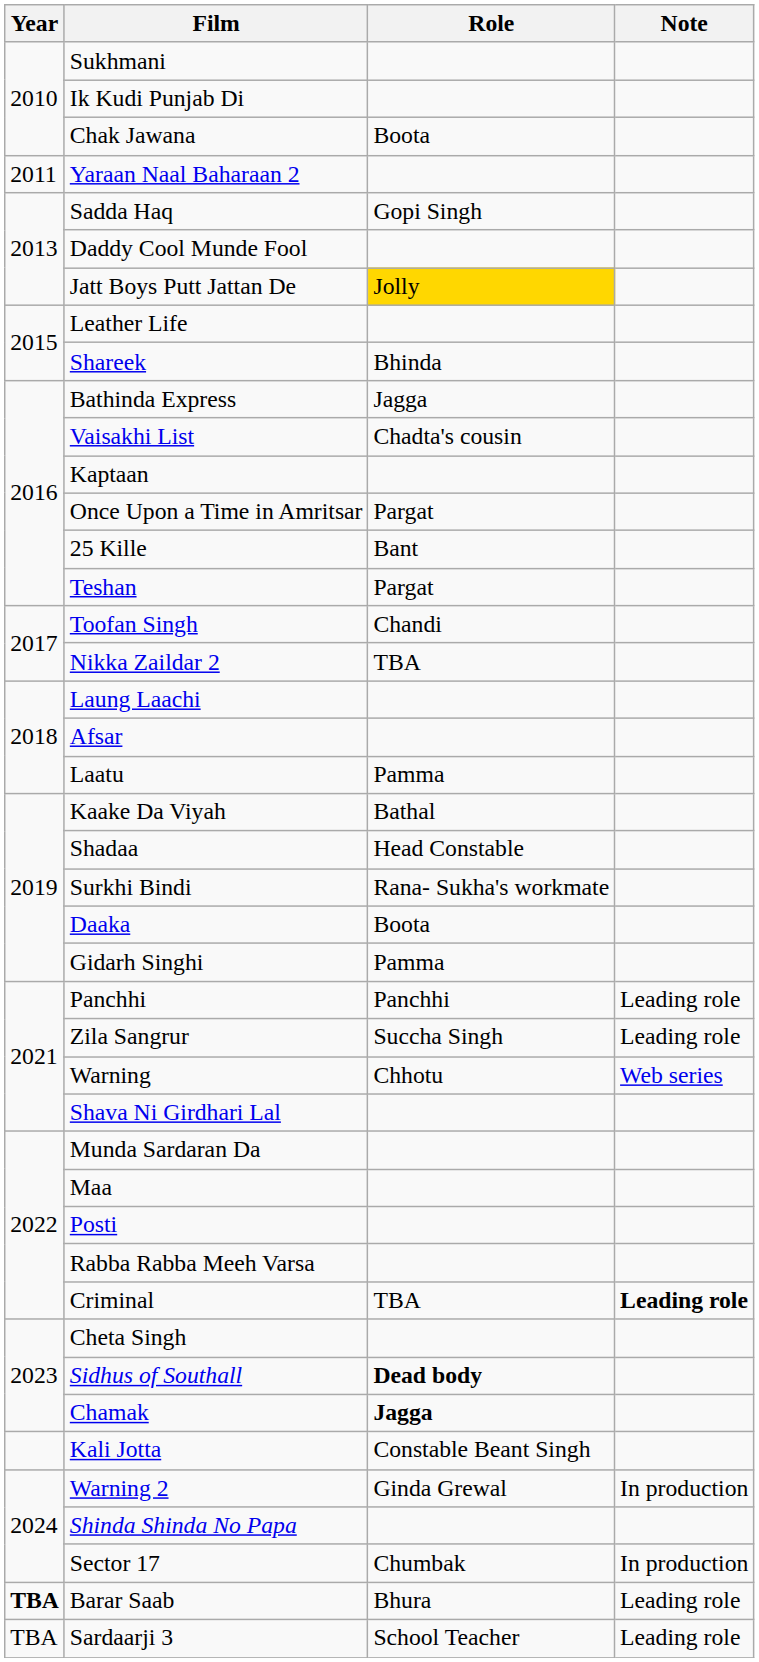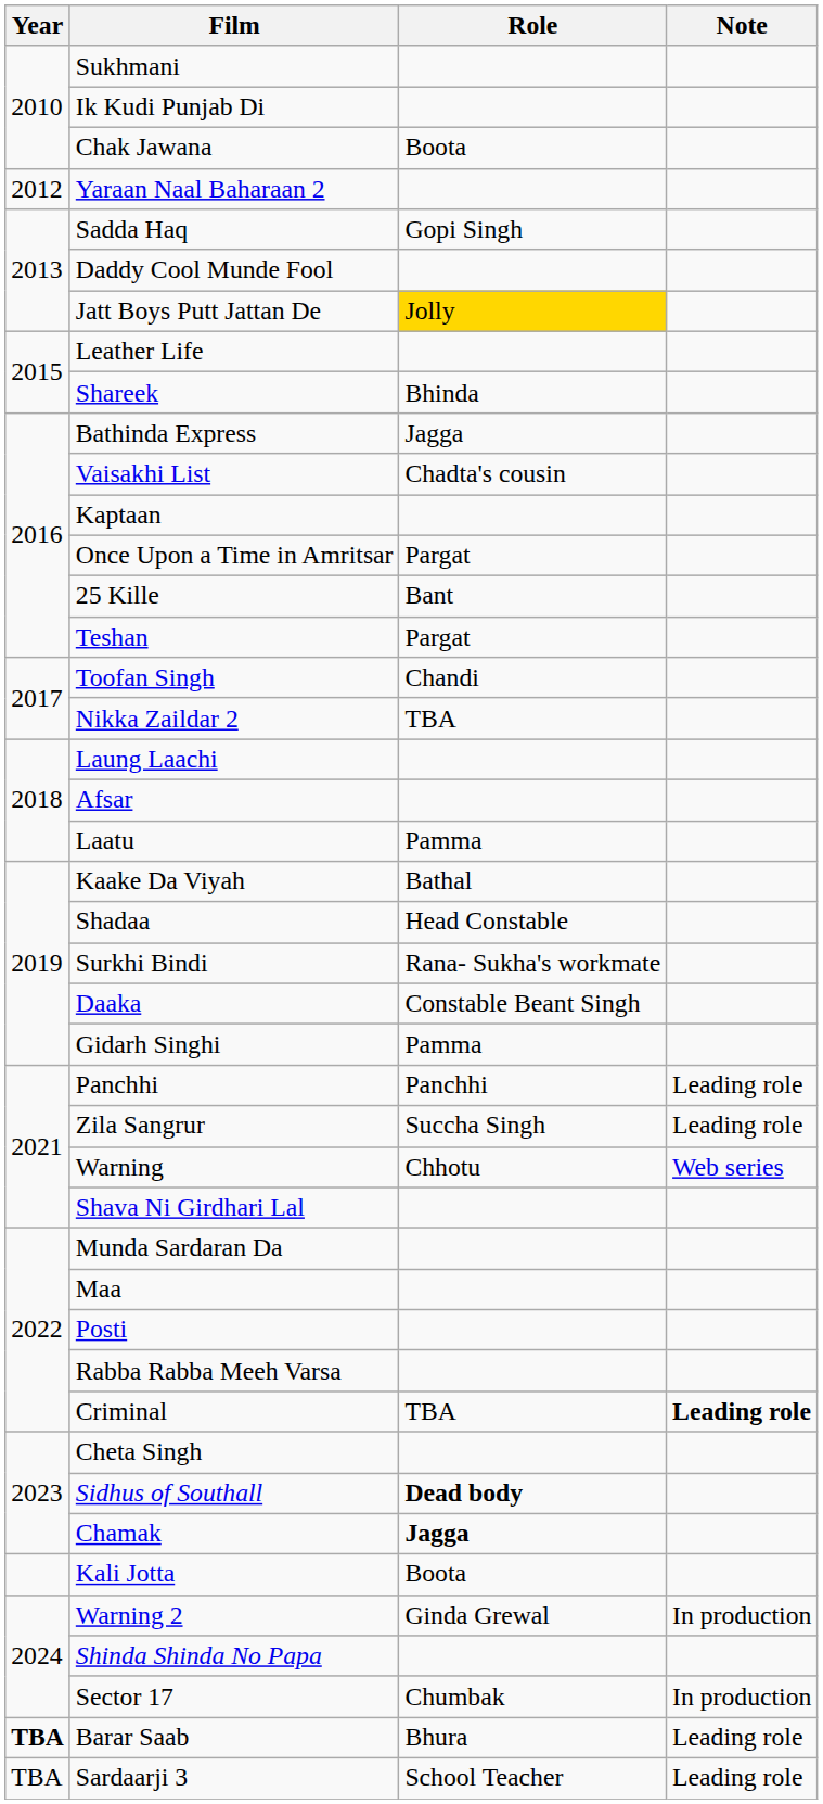 <table class="wikitable sortable">
 <tr>
 <th>Year</th>
 <th>Film</th>
 <th>Role</th>
 <th>Note</th>
 </tr>
 <tr>
 <td rowspan="3">2010</td>
 <td>Sukhmani</td>
 <td></td>
 <td></td>
 </tr>
 <tr>
 <td>Ik Kudi Punjab Di</td>
 <td></td>
 <td></td>
 </tr>
 <tr>
 <td>Chak Jawana</td>
 <td>Boota</td>
 <td></td>
 </tr>
 <tr>
-<td>2011</td>
+<td>2012</td>
 <td><a href='#'>Yaraan Naal Baharaan 2</a></td>
 <td></td>
 <td></td>
 </tr>
 <tr>
 <td rowspan="3">2013</td>
 <td>Sadda Haq</td>
 <td>Gopi Singh</td>
 <td></td>
 </tr>
 <tr>
 <td>Daddy Cool Munde Fool</td>
 <td></td>
 <td></td>
 </tr>
 <tr>
 <td>Jatt Boys Putt Jattan De</td>
 <td style="background: gold;">Jolly</td>
 <td></td>
 </tr>
 <tr>
 <td rowspan="2">2015</td>
 <td>Leather Life</td>
 <td></td>
 <td></td>
 </tr>
 <tr>
 <td><a href='#'>Shareek</a></td>
 <td>Bhinda</td>
 <td></td>
 </tr>
 <tr>
 <td rowspan="6">2016</td>
 <td>Bathinda Express</td>
 <td>Jagga</td>
 <td></td>
 </tr>
 <tr>
 <td><a href='#'>Vaisakhi List</a></td>
 <td>Chadta's cousin</td>
 <td></td>
 </tr>
 <tr>
 <td>Kaptaan</td>
 <td></td>
 <td></td>
 </tr>
 <tr>
 <td>Once Upon a Time in Amritsar</td>
 <td>Pargat</td>
 <td></td>
 </tr>
 <tr>
 <td>25 Kille</td>
 <td>Bant</td>
 <td></td>
 </tr>
 <tr>
 <td><a href='#'>Teshan</a></td>
 <td>Pargat</td>
 <td></td>
 </tr>
 <tr>
 <td rowspan="2">2017</td>
 <td><a href='#'>Toofan Singh</a></td>
 <td>Chandi</td>
 <td></td>
 </tr>
 <tr>
 <td><a href='#'>Nikka Zaildar 2</a></td>
 <td>TBA</td>
 <td></td>
 </tr>
 <tr>
 <td rowspan="3">2018</td>
 <td><a href='#'>Laung Laachi</a></td>
 <td></td>
 <td></td>
 </tr>
 <tr>
 <td><a href='#'>Afsar</a></td>
 <td></td>
 <td></td>
 </tr>
 <tr>
 <td>Laatu</td>
 <td>Pamma</td>
 <td></td>
 </tr>
 <tr>
 <td rowspan="5">2019</td>
 <td>Kaake Da Viyah</td>
 <td>Bathal</td>
 <td></td>
 </tr>
 <tr>
 <td>Shadaa</td>
 <td>Head Constable</td>
 <td></td>
 </tr>
 <tr>
 <td>Surkhi Bindi</td>
 <td>Rana- Sukha's workmate</td>
 <td></td>
 </tr>
 <tr>
 <td><a href='#'>Daaka</a></td>
-<td>Boota</td>
+<td>Constable Beant Singh</td>
 <td></td>
 </tr>
 <tr>
 <td>Gidarh Singhi</td>
 <td>Pamma</td>
 <td></td>
 </tr>
 <tr>
 <td rowspan="4">2021</td>
 <td>Panchhi</td>
 <td>Panchhi</td>
 <td>Leading role</td>
 </tr>
 <tr>
 <td>Zila Sangrur</td>
 <td>Succha Singh</td>
 <td>Leading role</td>
 </tr>
 <tr>
 <td>Warning</td>
 <td>Chhotu</td>
 <td><a href='#'>Web series</a></td>
 </tr>
 <tr>
 <td><a href='#'>Shava Ni Girdhari Lal</a></td>
 <td></td>
 <td></td>
 </tr>
 <tr>
 <td rowspan="5">2022</td>
 <td>Munda Sardaran Da</td>
 <td></td>
 <td></td>
 </tr>
 <tr>
 <td>Maa</td>
 <td></td>
 <td></td>
 </tr>
 <tr>
 <td><a href='#'>Posti</a></td>
 <td></td>
 <td></td>
 </tr>
 <tr>
 <td>Rabba Rabba Meeh Varsa</td>
 <td></td>
 <td></td>
 </tr>
 <tr>
 <td>Criminal</td>
 <td>TBA</td>
 <td><strong>Leading role</strong></td>
 </tr>
 <tr>
 <td rowspan="3">2023</td>
 <td>Cheta Singh</td>
 <td></td>
 <td></td>
 </tr>
 <tr>
 <td><em><a href='#'>Sidhus of Southall</a></em></td>
 <td><strong>Dead body</strong></td>
 <td></td>
 </tr>
 <tr>
 <td><a href='#'>Chamak</a></td>
 <td><strong>Jagga</strong></td>
 <td></td>
 </tr>
 <tr>
 <td></td>
 <td><a href='#'>Kali Jotta</a></td>
-<td>Constable Beant Singh</td>
+<td>Boota</td>
 <td></td>
 </tr>
 <tr>
 <td rowspan="3">2024</td>
 <td><a href='#'>Warning 2</a></td>
 <td>Ginda Grewal</td>
 <td>In production</td>
 </tr>
 <tr>
 <td><em><a href='#'>Shinda Shinda No Papa</a></em></td>
 <td></td>
 <td></td>
 </tr>
 <tr>
 <td>Sector 17</td>
 <td>Chumbak</td>
 <td>In production</td>
 </tr>
 <tr>
 <td><strong>TBA</strong></td>
 <td>Barar Saab</td>
 <td>Bhura</td>
 <td>Leading role</td>
 </tr>
 <tr>
 <td>TBA</td>
 <td>Sardaarji 3</td>
 <td>School Teacher</td>
 <td>Leading role</td>
 </tr>
 </table>
